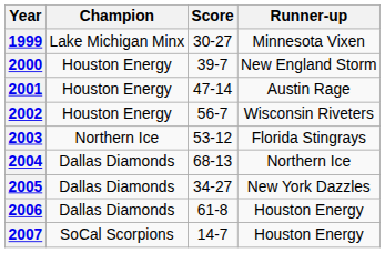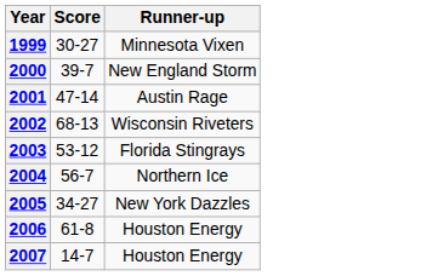 <table class="wikitable">
 <tr>
 <th>Year</th>
-<th>Champion</th>
 <th>Score</th>
 <th>Runner-up</th>
 </tr>
 <tr>
 <th><a href='#'>1999</a></th>
-<td align="center">Lake Michigan Minx</td>
 <td align="center">30-27</td>
 <td align="center">Minnesota Vixen</td>
 </tr>
 <tr>
 <th><a href='#'>2000</a></th>
-<td align="center">Houston Energy</td>
 <td align="center">39-7</td>
 <td align="center">New England Storm</td>
 </tr>
 <tr>
 <th><a href='#'>2001</a></th>
-<td align="center">Houston Energy</td>
 <td align="center">47-14</td>
 <td align="center">Austin Rage</td>
 </tr>
 <tr>
 <th><a href='#'>2002</a></th>
-<td align="center">Houston Energy</td>
-<td align="center">56-7</td>
+<td align="center">68-13</td>
 <td align="center">Wisconsin Riveters</td>
 </tr>
 <tr>
 <th><a href='#'>2003</a></th>
-<td align="center">Northern Ice</td>
 <td align="center">53-12</td>
 <td align="center">Florida Stingrays</td>
 </tr>
 <tr>
 <th><a href='#'>2004</a></th>
-<td align="center">Dallas Diamonds</td>
-<td align="center">68-13</td>
+<td align="center">56-7</td>
 <td align="center">Northern Ice</td>
 </tr>
 <tr>
 <th><a href='#'>2005</a></th>
-<td align="center">Dallas Diamonds</td>
 <td align="center">34-27</td>
 <td align="center">New York Dazzles</td>
 </tr>
 <tr>
 <th><a href='#'>2006</a></th>
-<td align="center">Dallas Diamonds</td>
 <td align="center">61-8</td>
 <td align="center">Houston Energy</td>
 </tr>
 <tr>
 <th><a href='#'>2007</a></th>
-<td align="center">SoCal Scorpions</td>
 <td align="center">14-7</td>
 <td align="center">Houston Energy</td>
 </tr>
 </table>
